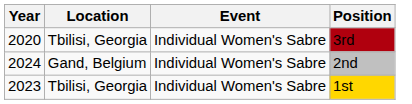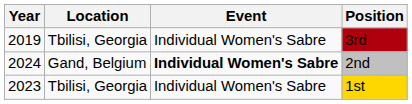 <table class="wikitable">
 <tr>
 <th>Year</th>
 <th>Location</th>
 <th>Event</th>
 <th>Position</th>
 </tr>
 <tr>
-<td>2020</td>
+<td>2019</td>
 <td>Tbilisi, Georgia</td>
 <td>Individual Women's Sabre</td>
 <td bgcolor="bronze">3rd</td>
 </tr>
 <tr>
 <td>2024</td>
 <td>Gand, Belgium</td>
-<td>Individual Women's Sabre</td>
+<td><strong>Individual Women's Sabre</strong></td>
 <td bgcolor="silver">2nd </td>
 </tr>
 <tr>
 <td>2023</td>
 <td>Tbilisi, Georgia</td>
 <td>Individual Women's Sabre</td>
 <td bgcolor="gold">1st </td>
 </tr>
 </table>
